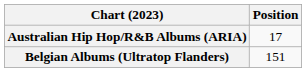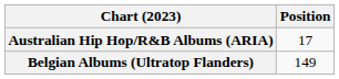 <table class="wikitable sortable plainrowheaders" style="text-align:center">
 <tr>
 <th scope="col">Chart (2023)</th>
 <th scope="col">Position</th>
 </tr>
 <tr>
 <th scope="row">Australian Hip Hop/R&B Albums (ARIA)</th>
 <td>17</td>
 </tr>
 <tr>
 <th scope="row">Belgian Albums (Ultratop Flanders)</th>
-<td>151</td>
+<td>149</td>
 </tr>
 </table>
